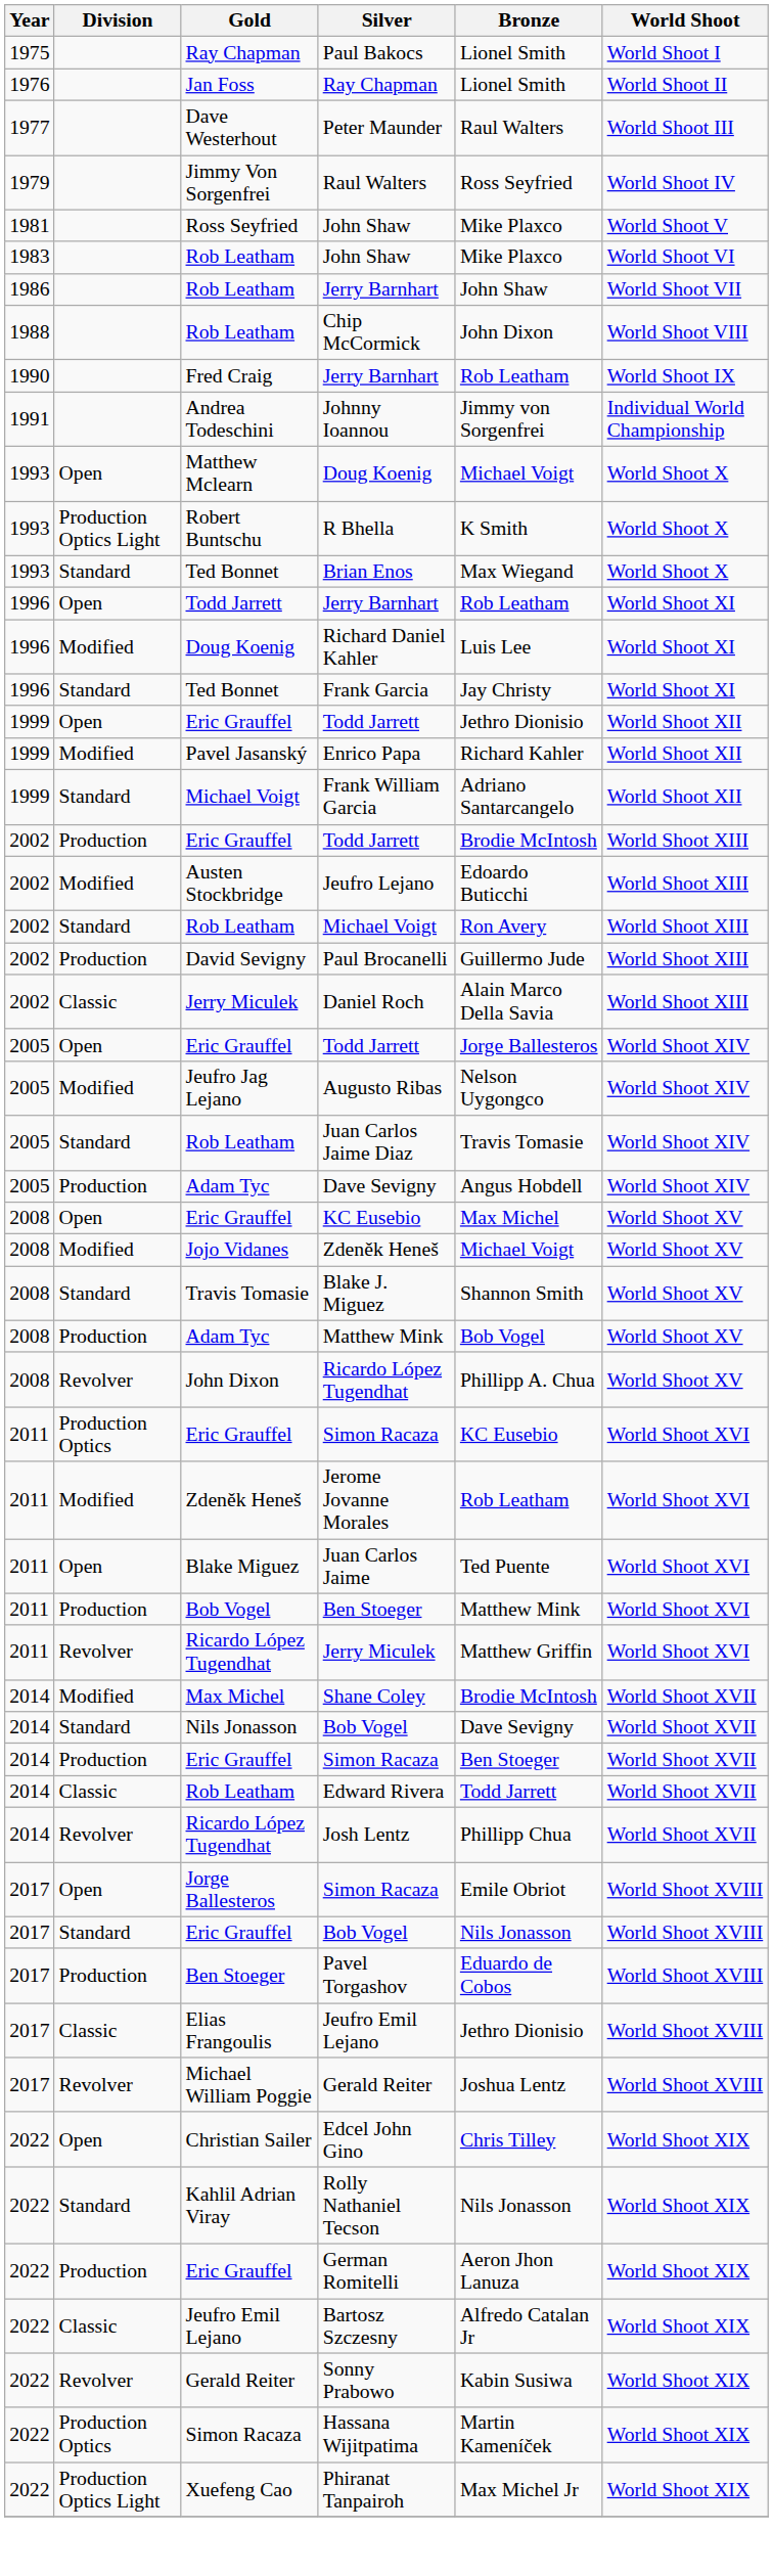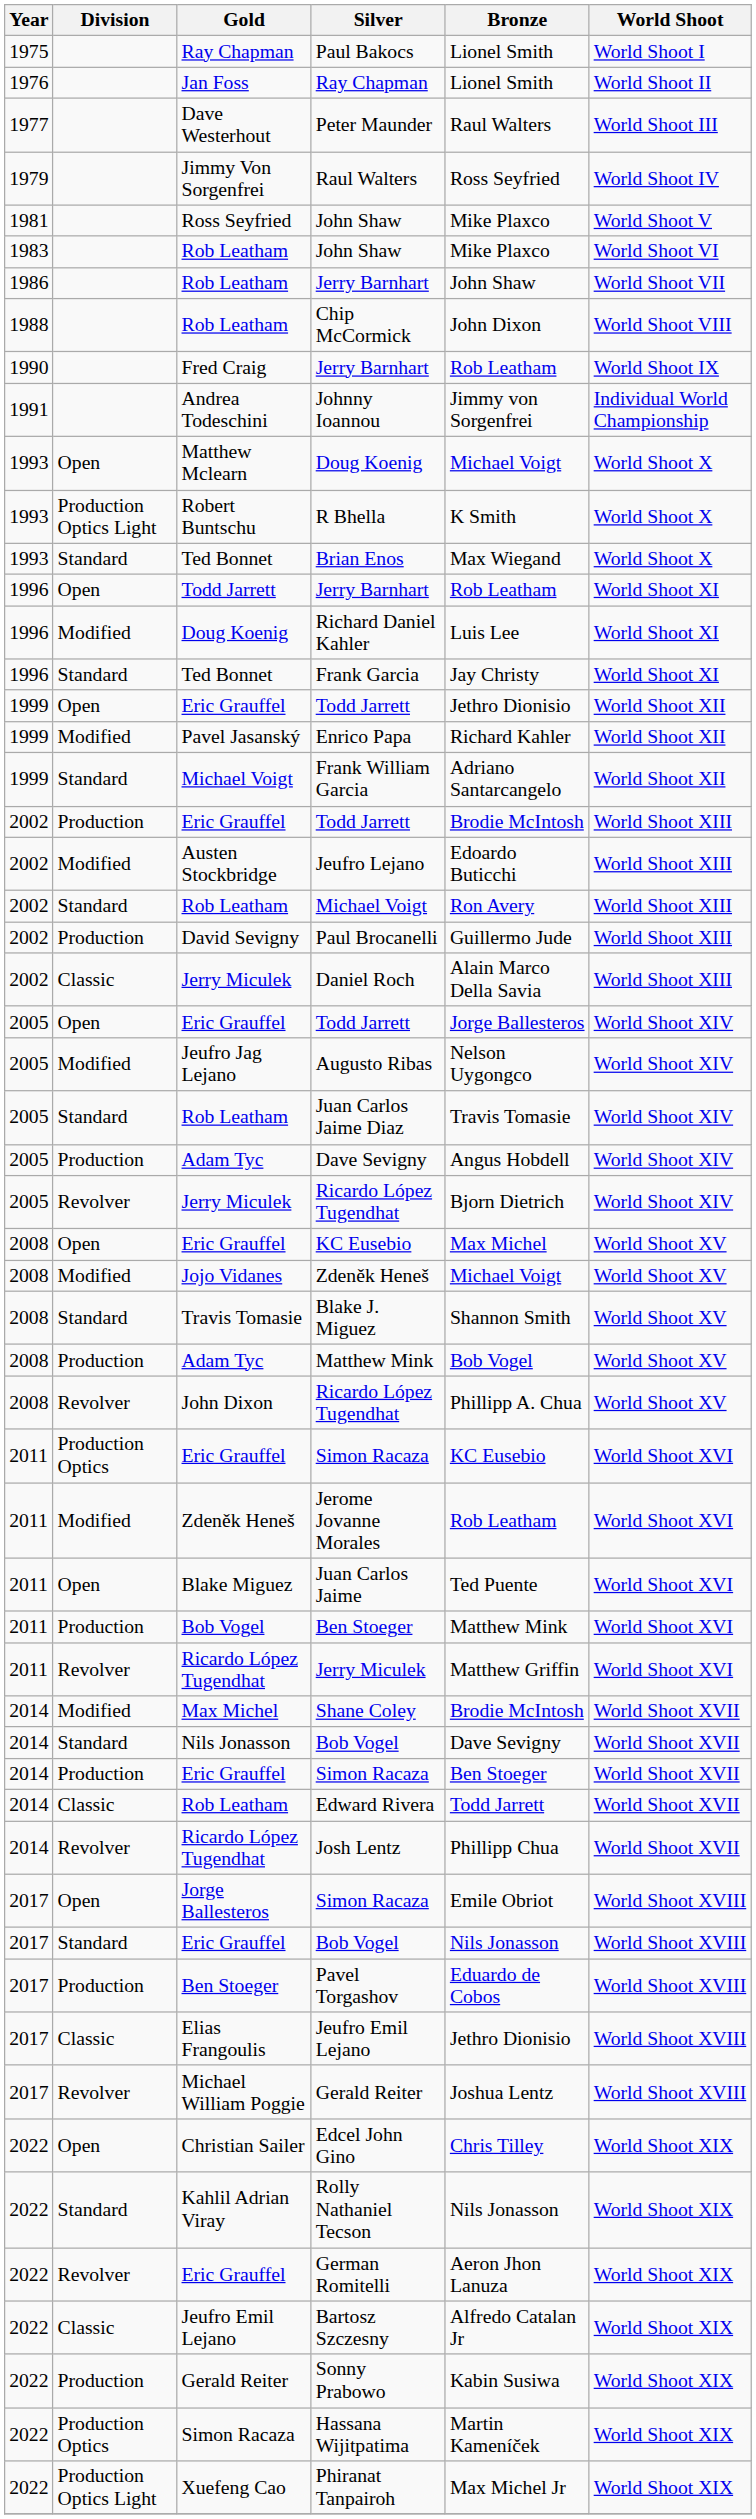 <table class="wikitable sortable" style="text-align: left;">
 <tr>
 <th>Year</th>
 <th>Division</th>
 <th> Gold</th>
 <th> Silver</th>
 <th> Bronze</th>
 <th>World Shoot</th>
 </tr>
 <tr>
 <td>1975</td>
 <td></td>
 <td> <a href='#'>Ray Chapman</a></td>
 <td> Paul Bakocs</td>
 <td> Lionel Smith</td>
 <td><a href='#'>World Shoot I</a></td>
 </tr>
 <tr>
 <td>1976</td>
 <td></td>
 <td> <a href='#'>Jan Foss</a></td>
 <td> <a href='#'>Ray Chapman</a></td>
 <td> Lionel Smith</td>
 <td><a href='#'>World Shoot II</a></td>
 </tr>
 <tr>
 <td>1977</td>
 <td></td>
 <td> Dave Westerhout</td>
 <td> Peter Maunder</td>
 <td> Raul Walters</td>
 <td><a href='#'>World Shoot III</a></td>
 </tr>
 <tr>
 <td>1979</td>
 <td></td>
 <td> Jimmy Von Sorgenfrei</td>
 <td> Raul Walters</td>
 <td> Ross Seyfried</td>
 <td><a href='#'>World Shoot IV</a></td>
 </tr>
 <tr>
 <td>1981</td>
 <td></td>
 <td> Ross Seyfried</td>
 <td> John Shaw</td>
 <td> Mike Plaxco</td>
 <td><a href='#'>World Shoot V</a></td>
 </tr>
 <tr>
 <td>1983</td>
 <td></td>
 <td> <a href='#'>Rob Leatham</a></td>
 <td> John Shaw</td>
 <td> Mike Plaxco</td>
 <td><a href='#'>World Shoot VI</a></td>
 </tr>
 <tr>
 <td>1986</td>
 <td></td>
 <td> <a href='#'>Rob Leatham</a></td>
 <td> <a href='#'>Jerry Barnhart</a></td>
 <td> John Shaw</td>
 <td><a href='#'>World Shoot VII</a></td>
 </tr>
 <tr>
 <td>1988</td>
 <td></td>
 <td> <a href='#'>Rob Leatham</a></td>
 <td> Chip McCormick</td>
 <td> John Dixon</td>
 <td><a href='#'>World Shoot VIII</a></td>
 </tr>
 <tr>
 <td>1990</td>
 <td></td>
 <td> Fred Craig</td>
 <td> <a href='#'>Jerry Barnhart</a></td>
 <td> <a href='#'>Rob Leatham</a></td>
 <td><a href='#'>World Shoot IX</a></td>
 </tr>
 <tr>
 <td>1991</td>
 <td></td>
 <td> Andrea Todeschini</td>
 <td> Johnny Ioannou</td>
 <td> Jimmy von Sorgenfrei</td>
 <td><a href='#'>Individual World Championship</a></td>
 </tr>
 <tr>
 <td>1993</td>
 <td>Open</td>
 <td> Matthew Mclearn</td>
 <td> <a href='#'>Doug Koenig</a></td>
 <td> <a href='#'>Michael Voigt</a></td>
 <td><a href='#'>World Shoot X</a></td>
 </tr>
 <tr>
 <td>1993</td>
 <td>Production Optics Light</td>
 <td> Robert Buntschu</td>
 <td> R Bhella</td>
 <td> K Smith</td>
 <td><a href='#'>World Shoot X</a></td>
 </tr>
 <tr>
 <td>1993</td>
 <td>Standard</td>
 <td> Ted Bonnet</td>
 <td> <a href='#'>Brian Enos</a></td>
 <td> Max Wiegand</td>
 <td><a href='#'>World Shoot X</a></td>
 </tr>
 <tr>
 <td>1996</td>
 <td>Open</td>
 <td> <a href='#'>Todd Jarrett</a></td>
 <td> <a href='#'>Jerry Barnhart</a></td>
 <td> <a href='#'>Rob Leatham</a></td>
 <td><a href='#'>World Shoot XI</a></td>
 </tr>
 <tr>
 <td>1996</td>
 <td>Modified</td>
 <td> <a href='#'>Doug Koenig</a></td>
 <td> Richard Daniel Kahler</td>
 <td> Luis Lee</td>
 <td><a href='#'>World Shoot XI</a></td>
 </tr>
 <tr>
 <td>1996</td>
 <td>Standard</td>
 <td> Ted Bonnet</td>
 <td> Frank Garcia</td>
 <td> Jay Christy</td>
 <td><a href='#'>World Shoot XI</a></td>
 </tr>
 <tr>
 <td>1999</td>
 <td>Open</td>
 <td> <a href='#'>Eric Grauffel</a></td>
 <td> <a href='#'>Todd Jarrett</a></td>
 <td> Jethro Dionisio</td>
 <td><a href='#'>World Shoot XII</a></td>
 </tr>
 <tr>
 <td>1999</td>
 <td>Modified</td>
 <td> Pavel Jasanský</td>
 <td> Enrico Papa</td>
 <td> Richard Kahler</td>
 <td><a href='#'>World Shoot XII</a></td>
 </tr>
 <tr>
 <td>1999</td>
 <td>Standard</td>
 <td> <a href='#'>Michael Voigt</a></td>
 <td> Frank William Garcia</td>
 <td> Adriano Santarcangelo</td>
 <td><a href='#'>World Shoot XII</a></td>
 </tr>
 <tr>
 <td>2002</td>
 <td>Production</td>
 <td> <a href='#'>Eric Grauffel</a></td>
 <td> <a href='#'>Todd Jarrett</a></td>
 <td> <a href='#'>Brodie McIntosh</a></td>
 <td><a href='#'>World Shoot XIII</a></td>
 </tr>
 <tr>
 <td>2002</td>
 <td>Modified</td>
 <td> Austen Stockbridge</td>
 <td> Jeufro Lejano</td>
 <td> Edoardo Buticchi</td>
 <td><a href='#'>World Shoot XIII</a></td>
 </tr>
 <tr>
 <td>2002</td>
 <td>Standard</td>
 <td> <a href='#'>Rob Leatham</a></td>
 <td> <a href='#'>Michael Voigt</a></td>
 <td> <a href='#'>Ron Avery</a></td>
 <td><a href='#'>World Shoot XIII</a></td>
 </tr>
 <tr>
 <td>2002</td>
 <td>Production</td>
 <td> David Sevigny</td>
 <td> Paul Brocanelli</td>
 <td> Guillermo Jude</td>
 <td><a href='#'>World Shoot XIII</a></td>
 </tr>
 <tr>
 <td>2002</td>
 <td>Classic</td>
 <td> <a href='#'>Jerry Miculek</a></td>
 <td> Daniel Roch</td>
 <td> Alain Marco Della Savia</td>
 <td><a href='#'>World Shoot XIII</a></td>
 </tr>
 <tr>
 <td>2005</td>
 <td>Open</td>
 <td> <a href='#'>Eric Grauffel</a></td>
 <td> <a href='#'>Todd Jarrett</a></td>
 <td> <a href='#'>Jorge Ballesteros</a></td>
 <td><a href='#'>World Shoot XIV</a></td>
 </tr>
 <tr>
 <td>2005</td>
 <td>Modified</td>
 <td> Jeufro Jag Lejano</td>
 <td> Augusto Ribas</td>
 <td> Nelson Uygongco</td>
 <td><a href='#'>World Shoot XIV</a></td>
 </tr>
 <tr>
 <td>2005</td>
 <td>Standard</td>
 <td> <a href='#'>Rob Leatham</a></td>
 <td> Juan Carlos Jaime Diaz</td>
 <td> Travis Tomasie</td>
 <td><a href='#'>World Shoot XIV</a></td>
 </tr>
 <tr>
 <td>2005</td>
 <td>Production</td>
 <td> <a href='#'>Adam Tyc</a></td>
 <td> Dave Sevigny</td>
 <td> Angus Hobdell</td>
 <td><a href='#'>World Shoot XIV</a></td>
 </tr>
 <tr>
+<td>2005</td>
+<td>Revolver</td>
+<td> <a href='#'>Jerry Miculek</a></td>
+<td> <a href='#'>Ricardo López Tugendhat</a></td>
+<td> Bjorn Dietrich</td>
+<td><a href='#'>World Shoot XIV</a></td>
+</tr>
+<tr>
 <td>2008</td>
 <td>Open</td>
 <td> <a href='#'>Eric Grauffel</a></td>
 <td> <a href='#'>KC Eusebio</a></td>
 <td> <a href='#'>Max Michel</a></td>
 <td><a href='#'>World Shoot XV</a></td>
 </tr>
 <tr>
 <td>2008</td>
 <td>Modified</td>
 <td> <a href='#'>Jojo Vidanes</a></td>
 <td> Zdeněk Heneš</td>
 <td> <a href='#'>Michael Voigt</a></td>
 <td><a href='#'>World Shoot XV</a></td>
 </tr>
 <tr>
 <td>2008</td>
 <td>Standard</td>
 <td> Travis Tomasie</td>
 <td> Blake J. Miguez</td>
 <td> Shannon Smith</td>
 <td><a href='#'>World Shoot XV</a></td>
 </tr>
 <tr>
 <td>2008</td>
 <td>Production</td>
 <td> <a href='#'>Adam Tyc</a></td>
 <td> Matthew Mink</td>
 <td> <a href='#'>Bob Vogel</a></td>
 <td><a href='#'>World Shoot XV</a></td>
 </tr>
 <tr>
 <td>2008</td>
 <td>Revolver</td>
 <td> John Dixon</td>
 <td> <a href='#'>Ricardo López Tugendhat</a></td>
 <td> Phillipp A. Chua</td>
 <td><a href='#'>World Shoot XV</a></td>
 </tr>
 <tr>
 <td>2011</td>
 <td>Production Optics</td>
 <td> <a href='#'>Eric Grauffel</a></td>
 <td> <a href='#'>Simon Racaza</a></td>
 <td> <a href='#'>KC Eusebio</a></td>
 <td><a href='#'>World Shoot XVI</a></td>
 </tr>
 <tr>
 <td>2011</td>
 <td>Modified</td>
 <td> Zdeněk Heneš</td>
 <td> Jerome Jovanne Morales</td>
 <td> <a href='#'>Rob Leatham</a></td>
 <td><a href='#'>World Shoot XVI</a></td>
 </tr>
 <tr>
 <td>2011</td>
 <td>Open</td>
 <td> Blake Miguez</td>
 <td> Juan Carlos Jaime</td>
 <td> Ted Puente</td>
 <td><a href='#'>World Shoot XVI</a></td>
 </tr>
 <tr>
 <td>2011</td>
 <td>Production</td>
 <td> <a href='#'>Bob Vogel</a></td>
 <td> <a href='#'>Ben Stoeger</a></td>
 <td> Matthew Mink</td>
 <td><a href='#'>World Shoot XVI</a></td>
 </tr>
 <tr>
 <td>2011</td>
 <td>Revolver</td>
 <td> <a href='#'>Ricardo López Tugendhat</a></td>
 <td> <a href='#'>Jerry Miculek</a></td>
 <td> Matthew Griffin</td>
 <td><a href='#'>World Shoot XVI</a></td>
 </tr>
 <tr>
 <td>2014</td>
 <td>Modified</td>
 <td> <a href='#'>Max Michel</a></td>
 <td> <a href='#'>Shane Coley</a></td>
 <td> <a href='#'>Brodie McIntosh</a></td>
 <td><a href='#'>World Shoot XVII</a></td>
 </tr>
 <tr>
 <td>2014</td>
 <td>Standard</td>
 <td> Nils Jonasson</td>
 <td> <a href='#'>Bob Vogel</a></td>
 <td> Dave Sevigny</td>
 <td><a href='#'>World Shoot XVII</a></td>
 </tr>
 <tr>
 <td>2014</td>
 <td>Production</td>
 <td> <a href='#'>Eric Grauffel</a></td>
 <td> <a href='#'>Simon Racaza</a></td>
 <td> <a href='#'>Ben Stoeger</a></td>
 <td><a href='#'>World Shoot XVII</a></td>
 </tr>
 <tr>
 <td>2014</td>
 <td>Classic</td>
 <td> <a href='#'>Rob Leatham</a></td>
 <td> Edward Rivera</td>
 <td> <a href='#'>Todd Jarrett</a></td>
 <td><a href='#'>World Shoot XVII</a></td>
 </tr>
 <tr>
 <td>2014</td>
 <td>Revolver</td>
 <td> <a href='#'>Ricardo López Tugendhat</a></td>
 <td> Josh Lentz</td>
 <td> Phillipp Chua</td>
 <td><a href='#'>World Shoot XVII</a></td>
 </tr>
 <tr>
 <td>2017</td>
 <td>Open</td>
 <td> <a href='#'>Jorge Ballesteros</a></td>
 <td> <a href='#'>Simon Racaza</a></td>
 <td> Emile Obriot</td>
 <td><a href='#'>World Shoot XVIII</a></td>
 </tr>
 <tr>
 <td>2017</td>
 <td>Standard</td>
 <td> <a href='#'>Eric Grauffel</a></td>
 <td> <a href='#'>Bob Vogel</a></td>
 <td> <a href='#'>Nils Jonasson</a></td>
 <td><a href='#'>World Shoot XVIII</a></td>
 </tr>
 <tr>
 <td>2017</td>
 <td>Production</td>
 <td> <a href='#'>Ben Stoeger</a></td>
 <td> Pavel Torgashov</td>
 <td> <a href='#'>Eduardo de Cobos</a></td>
 <td><a href='#'>World Shoot XVIII</a></td>
 </tr>
 <tr>
 <td>2017</td>
 <td>Classic</td>
 <td> Elias Frangoulis</td>
 <td> Jeufro Emil Lejano</td>
 <td> Jethro Dionisio</td>
 <td><a href='#'>World Shoot XVIII</a></td>
 </tr>
 <tr>
 <td>2017</td>
 <td>Revolver</td>
 <td> Michael William Poggie</td>
 <td> Gerald Reiter</td>
 <td> Joshua Lentz</td>
 <td><a href='#'>World Shoot XVIII</a></td>
 </tr>
 <tr>
 <td>2022</td>
 <td>Open</td>
 <td> Christian Sailer</td>
 <td> Edcel John Gino</td>
 <td> <a href='#'>Chris Tilley</a></td>
 <td><a href='#'>World Shoot XIX</a></td>
 </tr>
 <tr>
 <td>2022</td>
 <td>Standard</td>
 <td> Kahlil Adrian Viray</td>
 <td> Rolly Nathaniel Tecson</td>
 <td> Nils Jonasson</td>
 <td><a href='#'>World Shoot XIX</a></td>
 </tr>
 <tr>
 <td>2022</td>
-<td>Production</td>
+<td>Revolver</td>
 <td> <a href='#'>Eric Grauffel</a></td>
 <td> German Romitelli</td>
 <td> Aeron Jhon Lanuza</td>
 <td><a href='#'>World Shoot XIX</a></td>
 </tr>
 <tr>
 <td>2022</td>
 <td>Classic</td>
 <td> Jeufro Emil Lejano</td>
 <td> Bartosz Szczesny</td>
 <td> Alfredo Catalan Jr</td>
 <td><a href='#'>World Shoot XIX</a></td>
 </tr>
 <tr>
 <td>2022</td>
-<td>Revolver</td>
+<td>Production</td>
 <td> Gerald Reiter</td>
 <td> Sonny Prabowo</td>
 <td> Kabin Susiwa</td>
 <td><a href='#'>World Shoot XIX</a></td>
 </tr>
 <tr>
 <td>2022</td>
 <td>Production Optics</td>
 <td> Simon Racaza</td>
 <td> Hassana Wijitpatima</td>
 <td> Martin Kameníček</td>
 <td><a href='#'>World Shoot XIX</a></td>
 </tr>
 <tr>
 <td>2022</td>
 <td>Production Optics Light</td>
 <td> Xuefeng Cao</td>
 <td> Phiranat Tanpairoh</td>
 <td> Max Michel Jr</td>
 <td><a href='#'>World Shoot XIX</a></td>
 </tr>
 <tr>
 </tr>
 </table>
